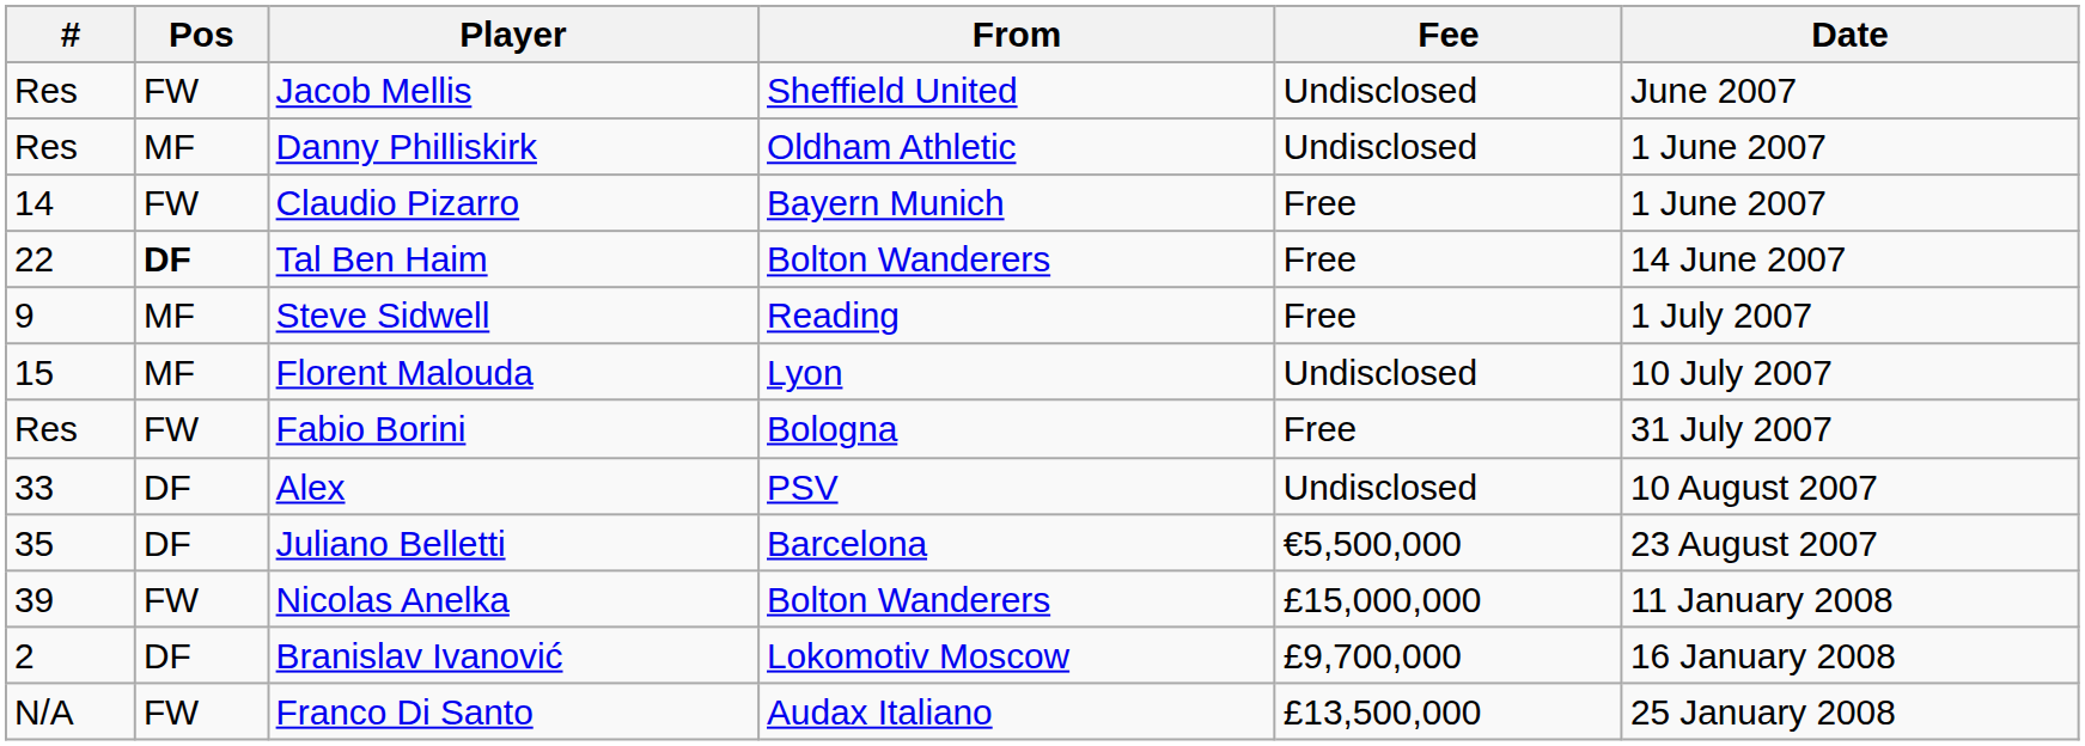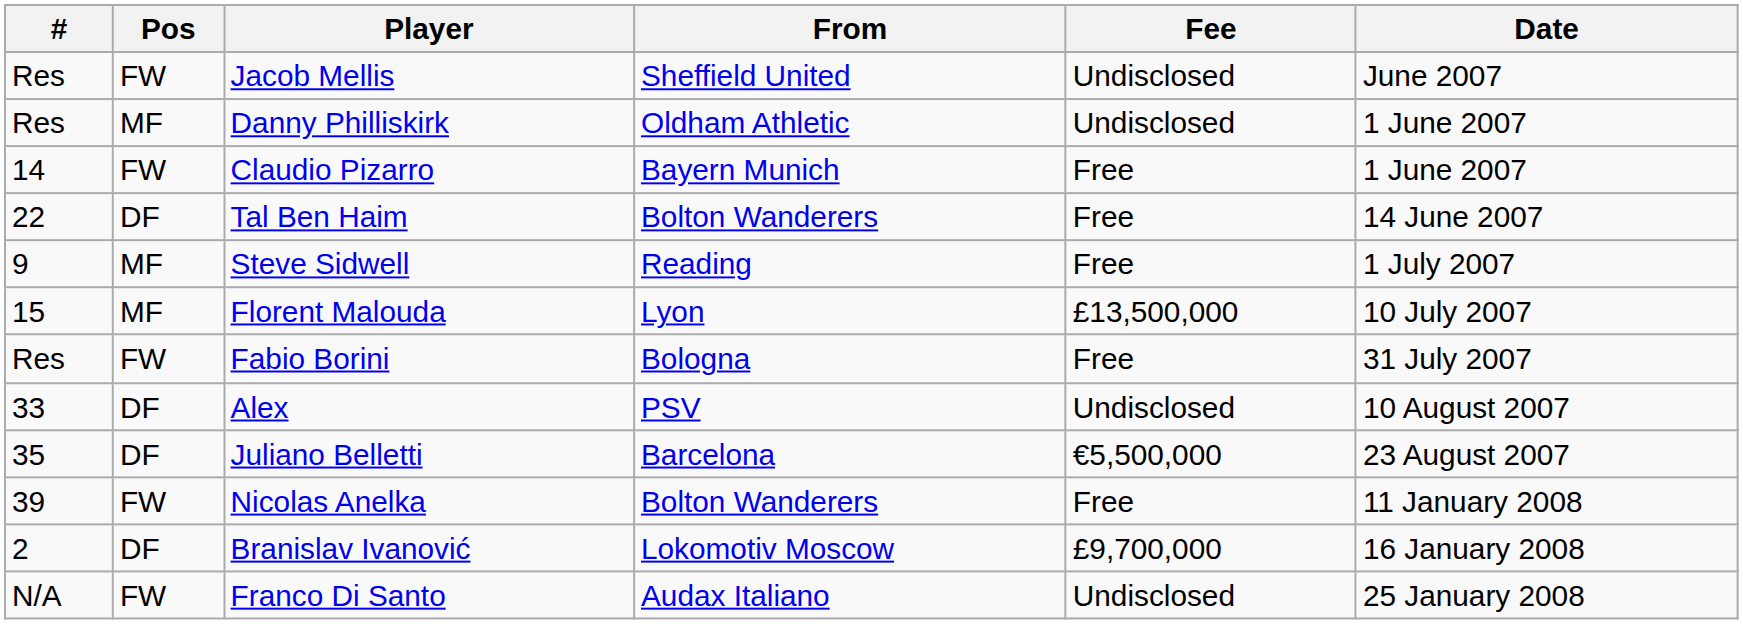 <table class="wikitable" style="width:70%; text-align:center; font-size:95%; text-align:left;">
 <tr>
 <th>#</th>
 <th>Pos</th>
 <th>Player</th>
 <th>From</th>
 <th>Fee</th>
 <th>Date</th>
 </tr>
 <tr>
 <td>Res</td>
 <td>FW</td>
 <td> <a href='#'>Jacob Mellis</a></td>
 <td> <a href='#'>Sheffield United</a></td>
 <td>Undisclosed</td>
 <td>June 2007</td>
 </tr>
 <tr>
 <td>Res</td>
 <td>MF</td>
 <td> <a href='#'>Danny Philliskirk</a></td>
 <td> <a href='#'>Oldham Athletic</a></td>
 <td>Undisclosed</td>
 <td>1 June 2007</td>
 </tr>
 <tr>
 <td>14</td>
 <td>FW</td>
 <td> <a href='#'>Claudio Pizarro</a></td>
 <td> <a href='#'>Bayern Munich</a></td>
 <td>Free</td>
 <td>1 June 2007</td>
 </tr>
 <tr>
 <td>22</td>
-<td><strong>DF</strong></td>
+<td>DF</td>
 <td> <a href='#'>Tal Ben Haim</a></td>
 <td> <a href='#'>Bolton Wanderers</a></td>
 <td>Free</td>
 <td>14 June 2007</td>
 </tr>
 <tr>
 <td>9</td>
 <td>MF</td>
 <td> <a href='#'>Steve Sidwell</a></td>
 <td> <a href='#'>Reading</a></td>
 <td>Free</td>
 <td>1 July 2007</td>
 </tr>
 <tr>
 <td>15</td>
 <td>MF</td>
 <td> <a href='#'>Florent Malouda</a></td>
 <td> <a href='#'>Lyon</a></td>
-<td>Undisclosed</td>
+<td>£13,500,000</td>
 <td>10 July 2007</td>
 </tr>
 <tr>
 <td>Res</td>
 <td>FW</td>
 <td> <a href='#'>Fabio Borini</a></td>
 <td> <a href='#'>Bologna</a></td>
 <td>Free</td>
 <td>31 July 2007</td>
 </tr>
 <tr>
 <td>33</td>
 <td>DF</td>
 <td> <a href='#'>Alex</a></td>
 <td> <a href='#'>PSV</a></td>
 <td>Undisclosed</td>
 <td>10 August 2007</td>
 </tr>
 <tr>
 <td>35</td>
 <td>DF</td>
 <td> <a href='#'>Juliano Belletti</a></td>
 <td> <a href='#'>Barcelona</a></td>
 <td>€5,500,000</td>
 <td>23 August 2007</td>
 </tr>
 <tr>
 <td>39</td>
 <td>FW</td>
 <td> <a href='#'>Nicolas Anelka</a></td>
 <td> <a href='#'>Bolton Wanderers</a></td>
-<td>£15,000,000</td>
+<td>Free</td>
 <td>11 January 2008</td>
 </tr>
 <tr>
 <td>2</td>
 <td>DF</td>
 <td> <a href='#'>Branislav Ivanović</a></td>
 <td> <a href='#'>Lokomotiv Moscow</a></td>
 <td>£9,700,000</td>
 <td>16 January 2008</td>
 </tr>
 <tr>
 <td>N/A</td>
 <td>FW</td>
 <td> <a href='#'>Franco Di Santo</a></td>
 <td> <a href='#'>Audax Italiano</a></td>
-<td>£13,500,000</td>
+<td>Undisclosed</td>
 <td>25 January 2008</td>
 </tr>
 </table>
